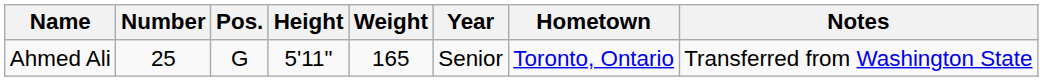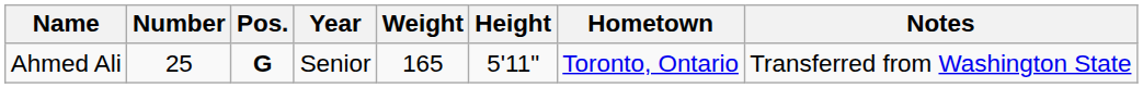 <table class="wikitable sortable" border="1">
 <tr align="center">
 <th>Name</th>
 <th>Number</th>
 <th>Pos.</th>
+<th>Year</th>
+<th>Weight</th>
 <th>Height</th>
-<th>Weight</th>
-<th>Year</th>
 <th>Hometown</th>
 <th class="unsortable">Notes</th>
 </tr>
 <tr align="center">
 <td>Ahmed Ali</td>
 <td>25</td>
-<td>G</td>
+<td><strong>G</strong></td>
+<td>Senior</td>
+<td>165</td>
 <td>5'11"</td>
-<td>165</td>
-<td>Senior</td>
 <td><a href='#'>Toronto, Ontario</a></td>
 <td>Transferred from <a href='#'>Washington State</a></td>
 </tr>
 </table>
